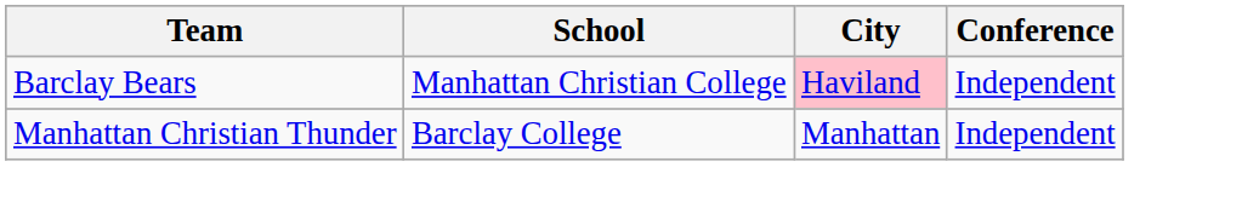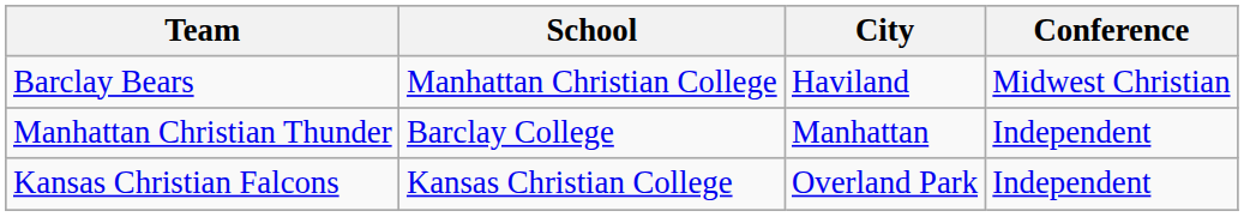 <table class="sortable wikitable">
 <tr>
 <th>Team</th>
 <th>School</th>
 <th>City</th>
 <th>Conference</th>
 </tr>
 <tr>
 <td><a href='#'>Barclay Bears</a></td>
 <td><a href='#'>Manhattan Christian College</a></td>
-<td style="background: pink;"><a href='#'>Haviland</a></td>
-<td><a href='#'>Independent</a></td>
+<td><a href='#'>Haviland</a></td>
+<td><a href='#'>Midwest Christian</a></td>
 </tr>
 <tr>
 <td><a href='#'>Manhattan Christian Thunder</a></td>
 <td><a href='#'>Barclay College</a></td>
 <td><a href='#'>Manhattan</a></td>
 <td><a href='#'>Independent</a></td>
 </tr>
+<tr>
+<td><a href='#'>Kansas Christian Falcons</a></td>
+<td><a href='#'>Kansas Christian College</a></td>
+<td><a href='#'>Overland Park</a></td>
+<td><a href='#'>Independent</a></td>
+</tr>
 </table>
